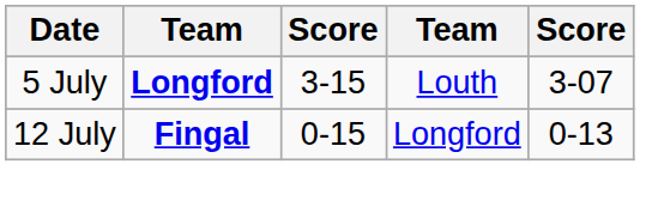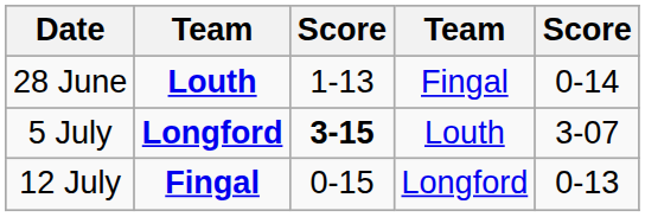 <table class="wikitable">
 <tr>
 <th>Date</th>
 <th>Team</th>
 <th>Score</th>
 <th>Team</th>
 <th>Score</th>
 </tr>
 <tr align="center">
+<td>28 June</td>
+<td><strong><a href='#'>Louth</a></strong></td>
+<td>1-13</td>
+<td><a href='#'>Fingal</a></td>
+<td>0-14</td>
+</tr>
+<tr align="center">
 <td>5 July</td>
 <td><strong><a href='#'>Longford</a></strong></td>
-<td>3-15</td>
+<td><strong>3-15</strong></td>
 <td><a href='#'>Louth</a></td>
 <td>3-07</td>
 </tr>
 <tr align="center">
 <td>12 July</td>
 <td><strong><a href='#'>Fingal</a></strong></td>
 <td>0-15</td>
 <td><a href='#'>Longford</a></td>
 <td>0-13</td>
 </tr>
 </table>
